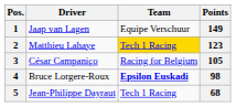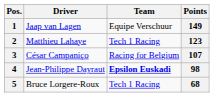 <table class="wikitable" style="font-size: 85%">
 <tr>
 <th>Pos.</th>
 <th>Driver</th>
 <th>Team</th>
 <th>Points</th>
 </tr>
 <tr>
 <th>1</th>
 <td> <a href='#'>Jaap van Lagen</a></td>
 <td> Equipe Verschuur</td>
 <th>149</th>
 </tr>
 <tr>
 <th>2</th>
 <td> <a href='#'>Matthieu Lahaye</a></td>
-<td style="background: gold;"> <a href='#'>Tech 1 Racing</a></td>
+<td> <a href='#'>Tech 1 Racing</a></td>
 <th>123</th>
 </tr>
 <tr>
 <th>3</th>
 <td> <a href='#'>César Campaniço</a></td>
 <td> <a href='#'>Racing for Belgium</a></td>
-<th>105</th>
+<th>107</th>
 </tr>
 <tr>
 <th>4</th>
-<td> Bruce Lorgere-Roux</td>
+<td> <a href='#'>Jean-Philippe Dayraut</a></td>
 <td><strong> <a href='#'>Epsilon Euskadi</a></strong></td>
 <th>98</th>
 </tr>
 <tr>
 <th>5</th>
-<td> <a href='#'>Jean-Philippe Dayraut</a></td>
+<td> Bruce Lorgere-Roux</td>
 <td> <a href='#'>Tech 1 Racing</a></td>
 <th>68</th>
 </tr>
 </table>
